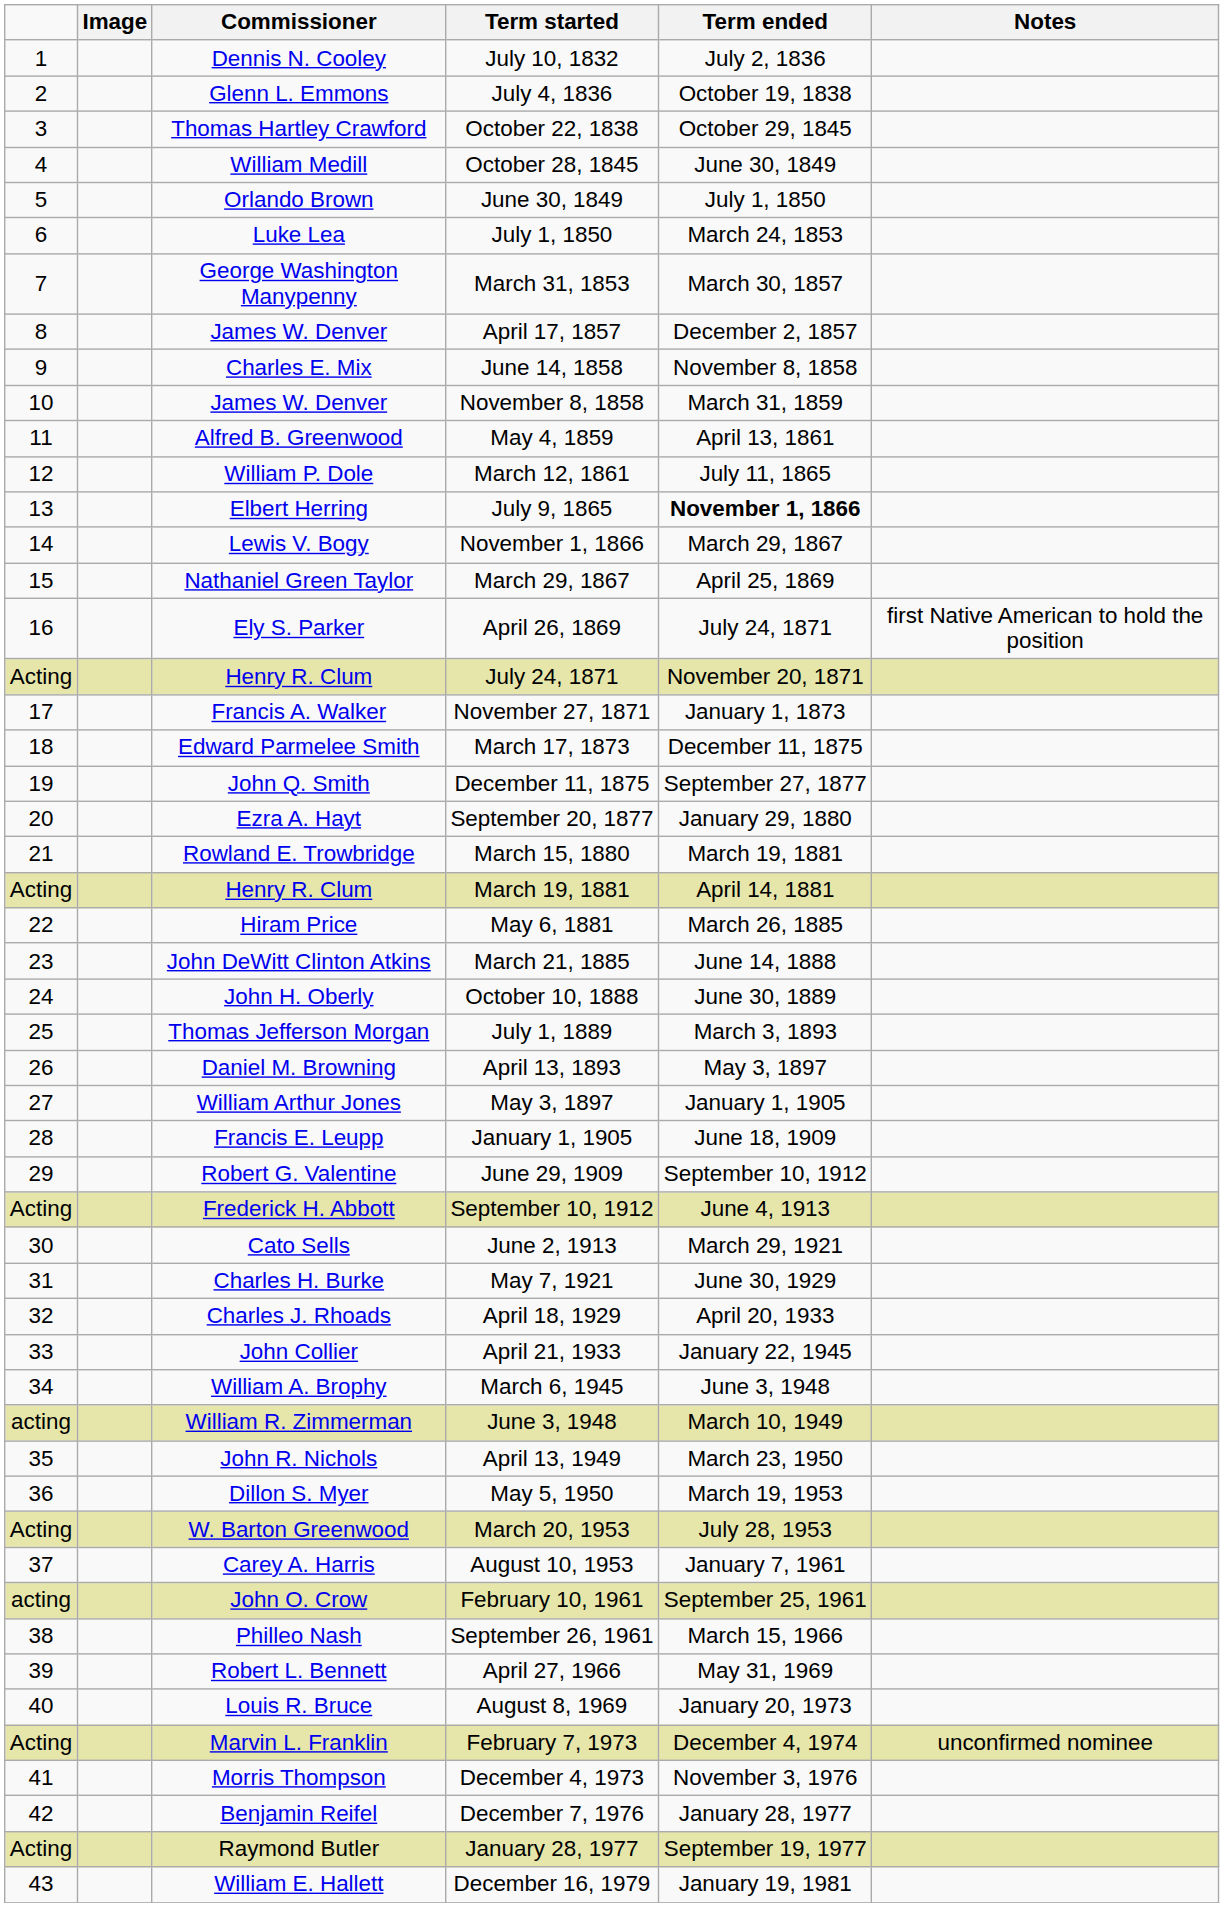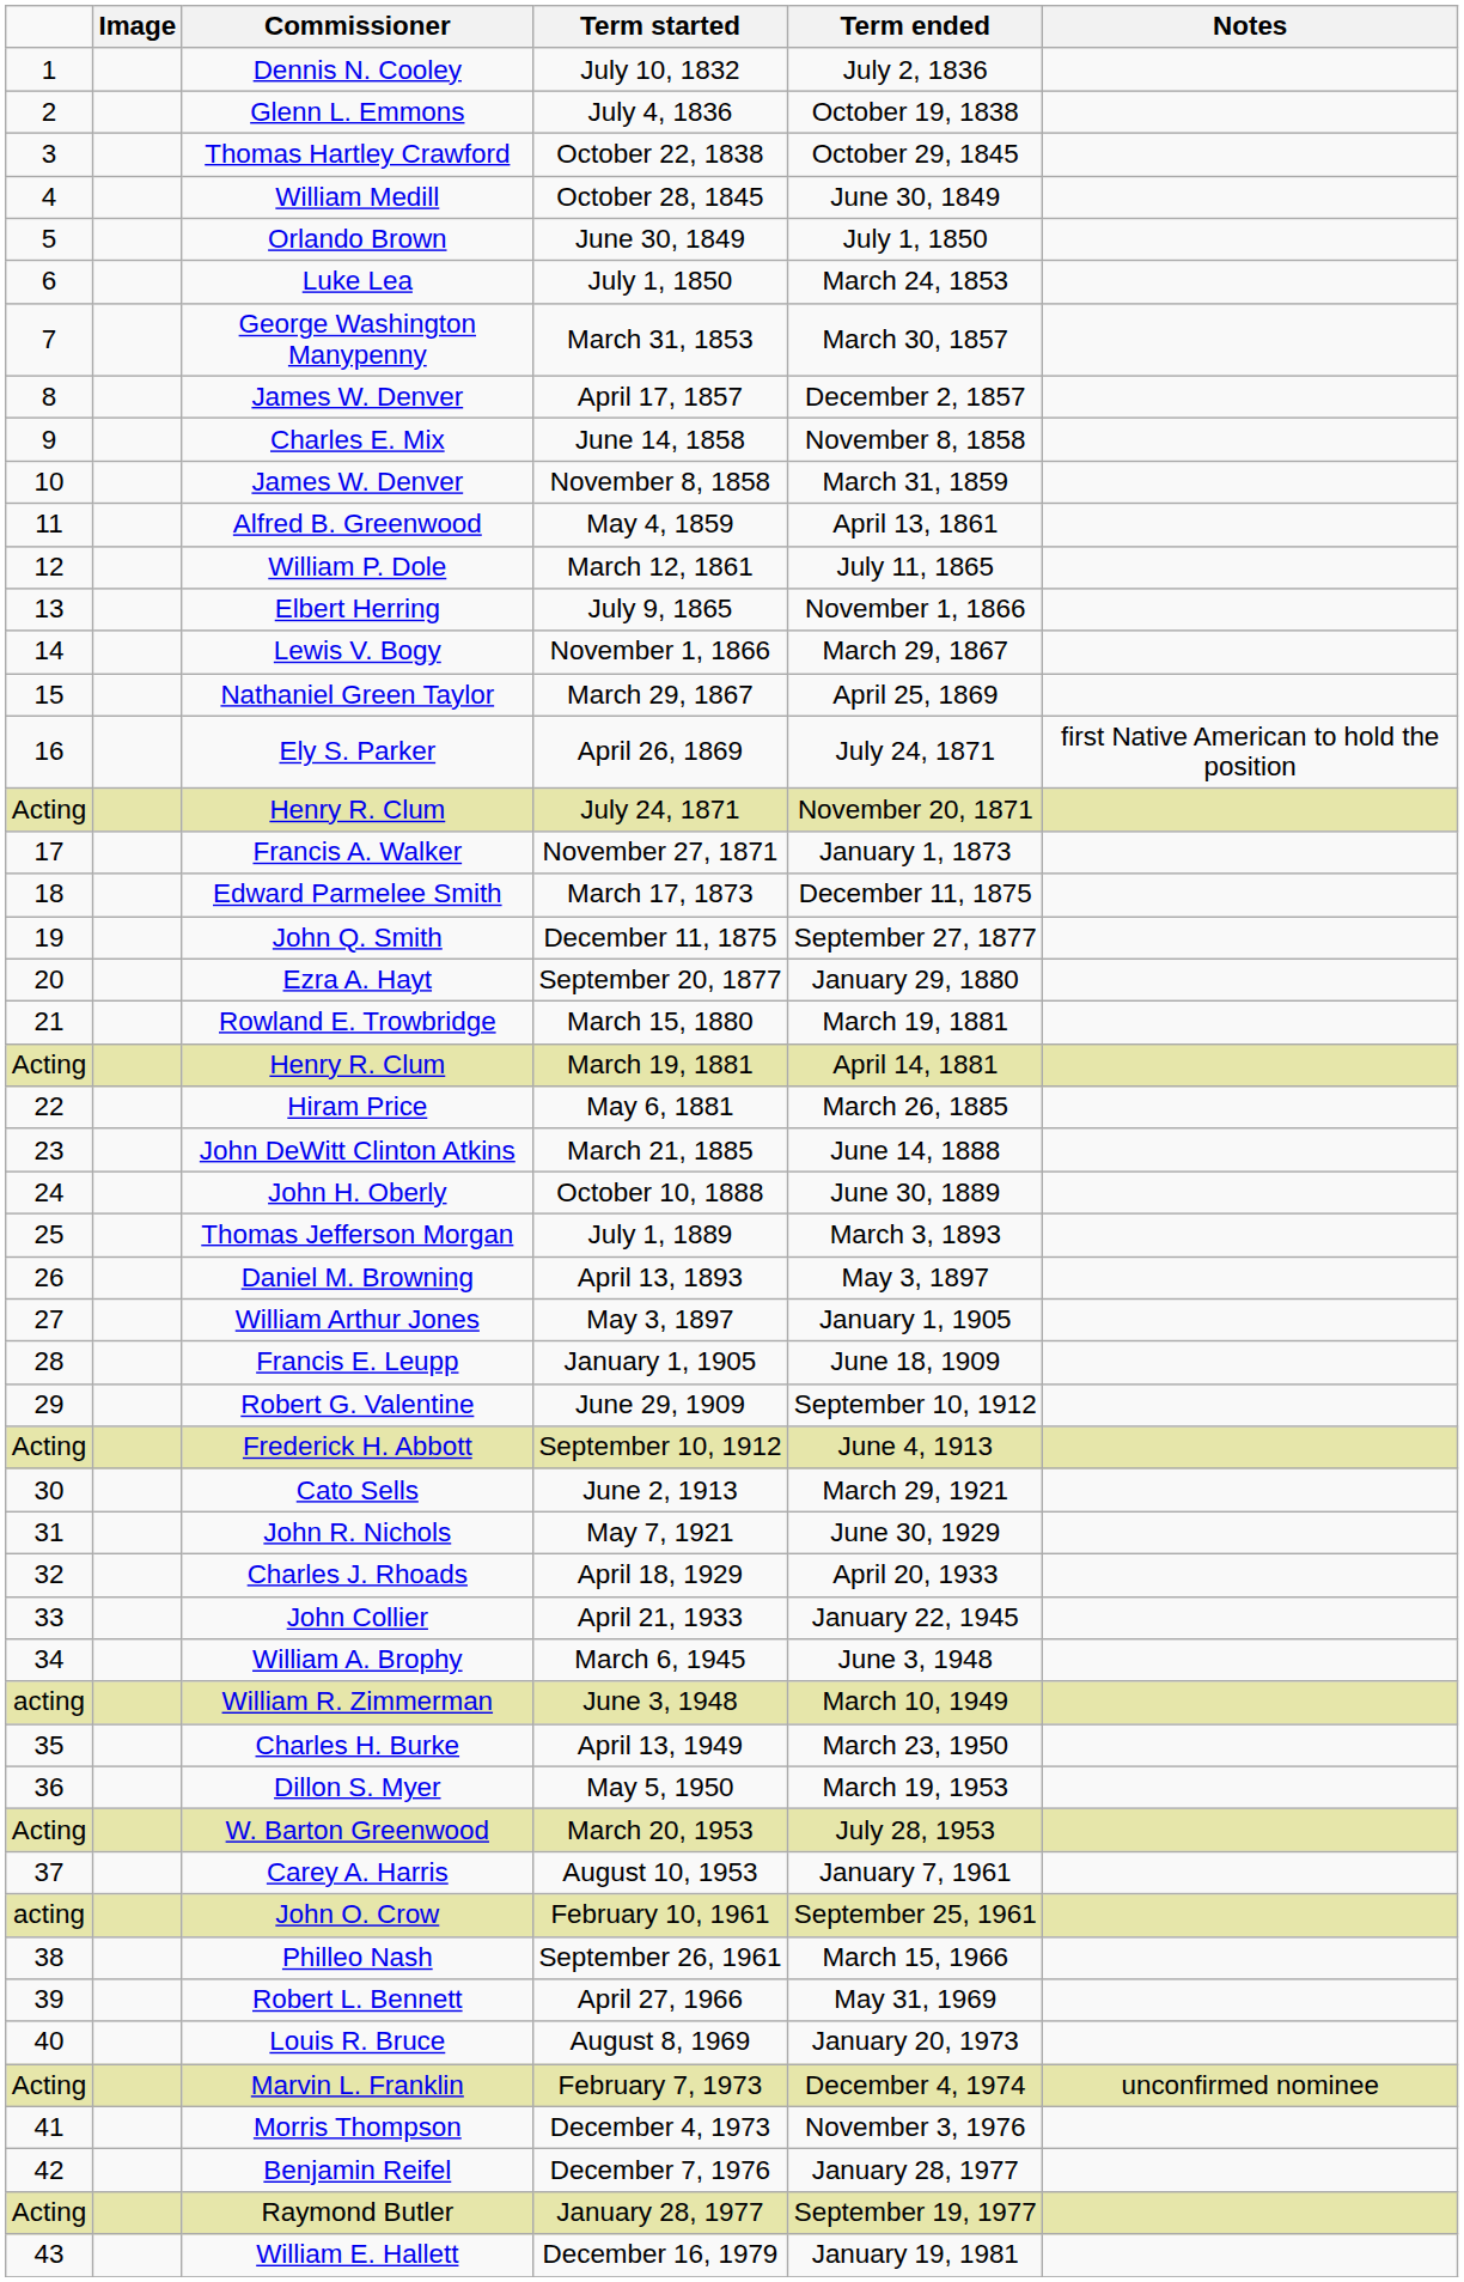 <table class=wikitable style="text-align:center">
 <tr>
 <td></td>
 <th>Image</th>
 <th>Commissioner</th>
 <th>Term started</th>
 <th>Term ended</th>
 <th>Notes</th>
 </tr>
 <tr>
 <td>1</td>
 <td></td>
 <td><a href='#'>Dennis N. Cooley</a></td>
 <td>July 10, 1832</td>
 <td>July 2, 1836</td>
 <td></td>
 </tr>
 <tr>
 <td>2</td>
 <td></td>
 <td><a href='#'>Glenn L. Emmons</a></td>
 <td>July 4, 1836</td>
 <td>October 19, 1838</td>
 <td></td>
 </tr>
 <tr>
 <td>3</td>
 <td></td>
 <td><a href='#'>Thomas Hartley Crawford</a></td>
 <td>October 22, 1838</td>
 <td>October 29, 1845</td>
 <td></td>
 </tr>
 <tr>
 <td>4</td>
 <td></td>
 <td><a href='#'>William Medill</a></td>
 <td>October 28, 1845</td>
 <td>June 30, 1849</td>
 <td></td>
 </tr>
 <tr>
 <td>5</td>
 <td></td>
 <td><a href='#'>Orlando Brown</a></td>
 <td>June 30, 1849</td>
 <td>July 1, 1850</td>
 <td></td>
 </tr>
 <tr>
 <td>6</td>
 <td></td>
 <td><a href='#'>Luke Lea</a></td>
 <td>July 1, 1850</td>
 <td>March 24, 1853</td>
 <td></td>
 </tr>
 <tr>
 <td>7</td>
 <td></td>
 <td><a href='#'>George Washington Manypenny</a></td>
 <td>March 31, 1853</td>
 <td>March 30, 1857</td>
 <td></td>
 </tr>
 <tr>
 <td>8</td>
 <td></td>
 <td><a href='#'>James W. Denver</a></td>
 <td>April 17, 1857</td>
 <td>December 2, 1857</td>
 <td></td>
 </tr>
 <tr>
 <td>9</td>
 <td></td>
 <td><a href='#'>Charles E. Mix</a></td>
 <td>June 14, 1858</td>
 <td>November 8, 1858</td>
 <td></td>
 </tr>
 <tr>
 <td>10</td>
 <td></td>
 <td><a href='#'>James W. Denver</a></td>
 <td>November 8, 1858</td>
 <td>March 31, 1859</td>
 <td></td>
 </tr>
 <tr>
 <td>11</td>
 <td></td>
 <td><a href='#'>Alfred B. Greenwood</a></td>
 <td>May 4, 1859</td>
 <td>April 13, 1861</td>
 <td></td>
 </tr>
 <tr>
 <td>12</td>
 <td></td>
 <td><a href='#'>William P. Dole</a></td>
 <td>March 12, 1861</td>
 <td>July 11, 1865</td>
 <td></td>
 </tr>
 <tr>
 <td>13</td>
 <td></td>
 <td><a href='#'>Elbert Herring</a></td>
 <td>July 9, 1865</td>
-<td><strong>November 1, 1866</strong></td>
+<td>November 1, 1866</td>
 <td></td>
 </tr>
 <tr>
 <td>14</td>
 <td></td>
 <td><a href='#'>Lewis V. Bogy</a></td>
 <td>November 1, 1866</td>
 <td>March 29, 1867</td>
 <td></td>
 </tr>
 <tr>
 <td>15</td>
 <td></td>
 <td><a href='#'>Nathaniel Green Taylor</a></td>
 <td>March 29, 1867</td>
 <td>April 25, 1869</td>
 <td></td>
 </tr>
 <tr>
 <td>16</td>
 <td></td>
 <td><a href='#'>Ely S. Parker</a></td>
 <td>April 26, 1869</td>
 <td>July 24, 1871</td>
 <td>first Native American to hold the position</td>
 </tr>
 <tr bgcolor="#e6e6aa">
 <td>Acting</td>
 <td></td>
 <td><a href='#'>Henry R. Clum</a></td>
 <td>July 24, 1871</td>
 <td>November 20, 1871</td>
 <td></td>
 </tr>
 <tr>
 <td>17</td>
 <td></td>
 <td><a href='#'>Francis A. Walker</a></td>
 <td>November 27, 1871</td>
 <td>January 1, 1873</td>
 <td></td>
 </tr>
 <tr>
 <td>18</td>
 <td></td>
 <td><a href='#'>Edward Parmelee Smith</a></td>
 <td>March 17, 1873</td>
 <td>December 11, 1875</td>
 <td></td>
 </tr>
 <tr>
 <td>19</td>
 <td></td>
 <td><a href='#'>John Q. Smith</a></td>
 <td>December 11, 1875</td>
 <td nowrap>September 27, 1877</td>
 <td></td>
 </tr>
 <tr>
 <td>20</td>
 <td></td>
 <td><a href='#'>Ezra A. Hayt</a></td>
 <td nowrap>September 20, 1877</td>
 <td>January 29, 1880</td>
 <td></td>
 </tr>
 <tr>
 <td>21</td>
 <td></td>
 <td><a href='#'>Rowland E. Trowbridge</a></td>
 <td>March 15, 1880</td>
 <td>March 19, 1881</td>
 <td></td>
 </tr>
 <tr bgcolor="#e6e6aa">
 <td>Acting</td>
 <td></td>
 <td><a href='#'>Henry R. Clum</a></td>
 <td>March 19, 1881</td>
 <td>April 14, 1881</td>
 <td></td>
 </tr>
 <tr>
 <td>22</td>
 <td></td>
 <td><a href='#'>Hiram Price</a></td>
 <td>May 6, 1881</td>
 <td>March 26, 1885</td>
 <td></td>
 </tr>
 <tr>
 <td>23</td>
 <td></td>
 <td><a href='#'>John DeWitt Clinton Atkins</a></td>
 <td>March 21, 1885</td>
 <td>June 14, 1888</td>
 <td></td>
 </tr>
 <tr>
 <td>24</td>
 <td></td>
 <td><a href='#'>John H. Oberly</a></td>
 <td>October 10, 1888</td>
 <td>June 30, 1889</td>
 <td></td>
 </tr>
 <tr>
 <td>25</td>
 <td></td>
 <td><a href='#'>Thomas Jefferson Morgan</a></td>
 <td>July 1, 1889</td>
 <td>March 3, 1893</td>
 <td></td>
 </tr>
 <tr>
 <td>26</td>
 <td></td>
 <td><a href='#'>Daniel M. Browning</a></td>
 <td>April 13, 1893</td>
 <td>May 3, 1897</td>
 <td></td>
 </tr>
 <tr>
 <td>27</td>
 <td></td>
 <td><a href='#'>William Arthur Jones</a></td>
 <td>May 3, 1897</td>
 <td>January 1, 1905</td>
 <td></td>
 </tr>
 <tr>
 <td>28</td>
 <td></td>
 <td><a href='#'>Francis E. Leupp</a></td>
 <td>January 1, 1905</td>
 <td>June 18, 1909</td>
 <td></td>
 </tr>
 <tr>
 <td>29</td>
 <td></td>
 <td><a href='#'>Robert G. Valentine</a></td>
 <td>June 29, 1909</td>
 <td>September 10, 1912</td>
 <td></td>
 </tr>
 <tr bgcolor="#e6e6aa">
 <td>Acting</td>
 <td></td>
 <td><a href='#'>Frederick H. Abbott</a></td>
 <td>September 10, 1912</td>
 <td>June 4, 1913</td>
 <td></td>
 </tr>
 <tr>
 <td>30</td>
 <td></td>
 <td><a href='#'>Cato Sells</a></td>
 <td>June 2, 1913</td>
 <td>March 29, 1921</td>
 <td></td>
 </tr>
 <tr>
 <td>31</td>
 <td></td>
-<td><a href='#'>Charles H. Burke</a></td>
+<td><a href='#'>John R. Nichols</a></td>
 <td>May 7, 1921</td>
 <td>June 30, 1929</td>
 <td></td>
 </tr>
 <tr>
 <td>32</td>
 <td></td>
 <td><a href='#'>Charles J. Rhoads</a></td>
 <td>April 18, 1929</td>
 <td>April 20, 1933</td>
 <td></td>
 </tr>
 <tr>
 <td>33</td>
 <td></td>
 <td><a href='#'>John Collier</a></td>
 <td>April 21, 1933</td>
 <td>January 22, 1945</td>
 <td></td>
 </tr>
 <tr>
 <td>34</td>
 <td></td>
 <td><a href='#'>William A. Brophy</a></td>
 <td>March 6, 1945</td>
 <td>June 3, 1948</td>
 <td></td>
 </tr>
 <tr bgcolor="#e6e6aa">
 <td>acting</td>
 <td></td>
 <td><a href='#'>William R. Zimmerman</a></td>
 <td>June 3, 1948</td>
 <td>March 10, 1949</td>
 <td></td>
 </tr>
 <tr>
 <td>35</td>
 <td></td>
-<td><a href='#'>John R. Nichols</a></td>
+<td><a href='#'>Charles H. Burke</a></td>
 <td>April 13, 1949</td>
 <td>March 23, 1950</td>
 <td></td>
 </tr>
 <tr>
 <td>36</td>
 <td></td>
 <td><a href='#'>Dillon S. Myer</a></td>
 <td>May 5, 1950</td>
 <td>March 19, 1953</td>
 <td></td>
 </tr>
 <tr bgcolor="#e6e6aa">
 <td>Acting</td>
 <td></td>
 <td><a href='#'>W. Barton Greenwood</a></td>
 <td>March 20, 1953</td>
 <td>July 28, 1953</td>
 <td></td>
 </tr>
 <tr>
 <td>37</td>
 <td></td>
 <td><a href='#'>Carey A. Harris</a></td>
 <td>August 10, 1953</td>
 <td>January 7, 1961</td>
 <td></td>
 </tr>
 <tr bgcolor="#e6e6aa">
 <td>acting</td>
 <td></td>
 <td><a href='#'>John O. Crow</a></td>
 <td>February 10, 1961</td>
 <td>September 25, 1961</td>
 <td></td>
 </tr>
 <tr>
 <td>38</td>
 <td></td>
 <td><a href='#'>Philleo Nash</a></td>
 <td>September 26, 1961</td>
 <td>March 15, 1966</td>
 <td></td>
 </tr>
 <tr>
 <td>39</td>
 <td></td>
 <td><a href='#'>Robert L. Bennett</a></td>
 <td>April 27, 1966</td>
 <td>May 31, 1969</td>
 <td></td>
 </tr>
 <tr>
 <td>40</td>
 <td></td>
 <td><a href='#'>Louis R. Bruce</a></td>
 <td>August 8, 1969</td>
 <td>January 20, 1973</td>
 <td></td>
 </tr>
 <tr bgcolor="#e6e6aa">
 <td>Acting</td>
 <td></td>
 <td><a href='#'>Marvin L. Franklin</a></td>
 <td>February 7, 1973</td>
 <td>December 4, 1974</td>
 <td>unconfirmed nominee</td>
 </tr>
 <tr>
 <td>41</td>
 <td></td>
 <td><a href='#'>Morris Thompson</a></td>
 <td>December 4, 1973</td>
 <td>November 3, 1976</td>
 <td></td>
 </tr>
 <tr>
 <td>42</td>
 <td></td>
 <td><a href='#'>Benjamin Reifel</a></td>
 <td>December 7, 1976</td>
 <td>January 28, 1977</td>
 <td></td>
 </tr>
 <tr bgcolor="#e6e6aa">
 <td>Acting</td>
 <td></td>
 <td>Raymond Butler</td>
 <td>January 28, 1977</td>
 <td>September 19, 1977</td>
 <td></td>
 </tr>
 <tr>
 <td>43</td>
 <td></td>
 <td><a href='#'>William E. Hallett</a></td>
 <td>December 16, 1979</td>
 <td>January 19, 1981</td>
 <td></td>
 </tr>
 <tr>
 </tr>
 </table>
